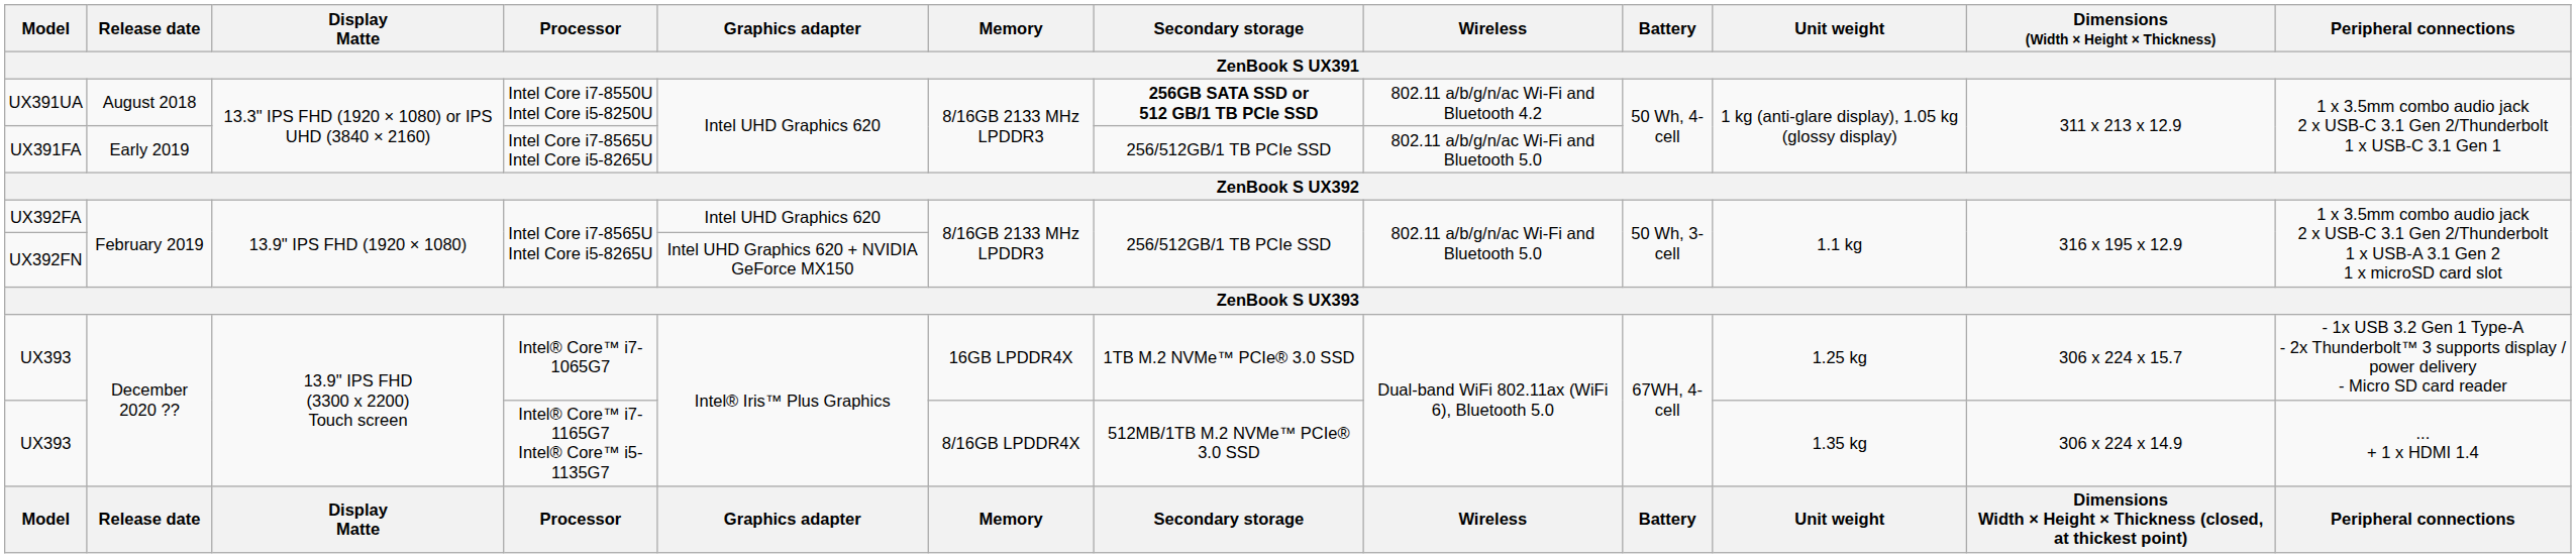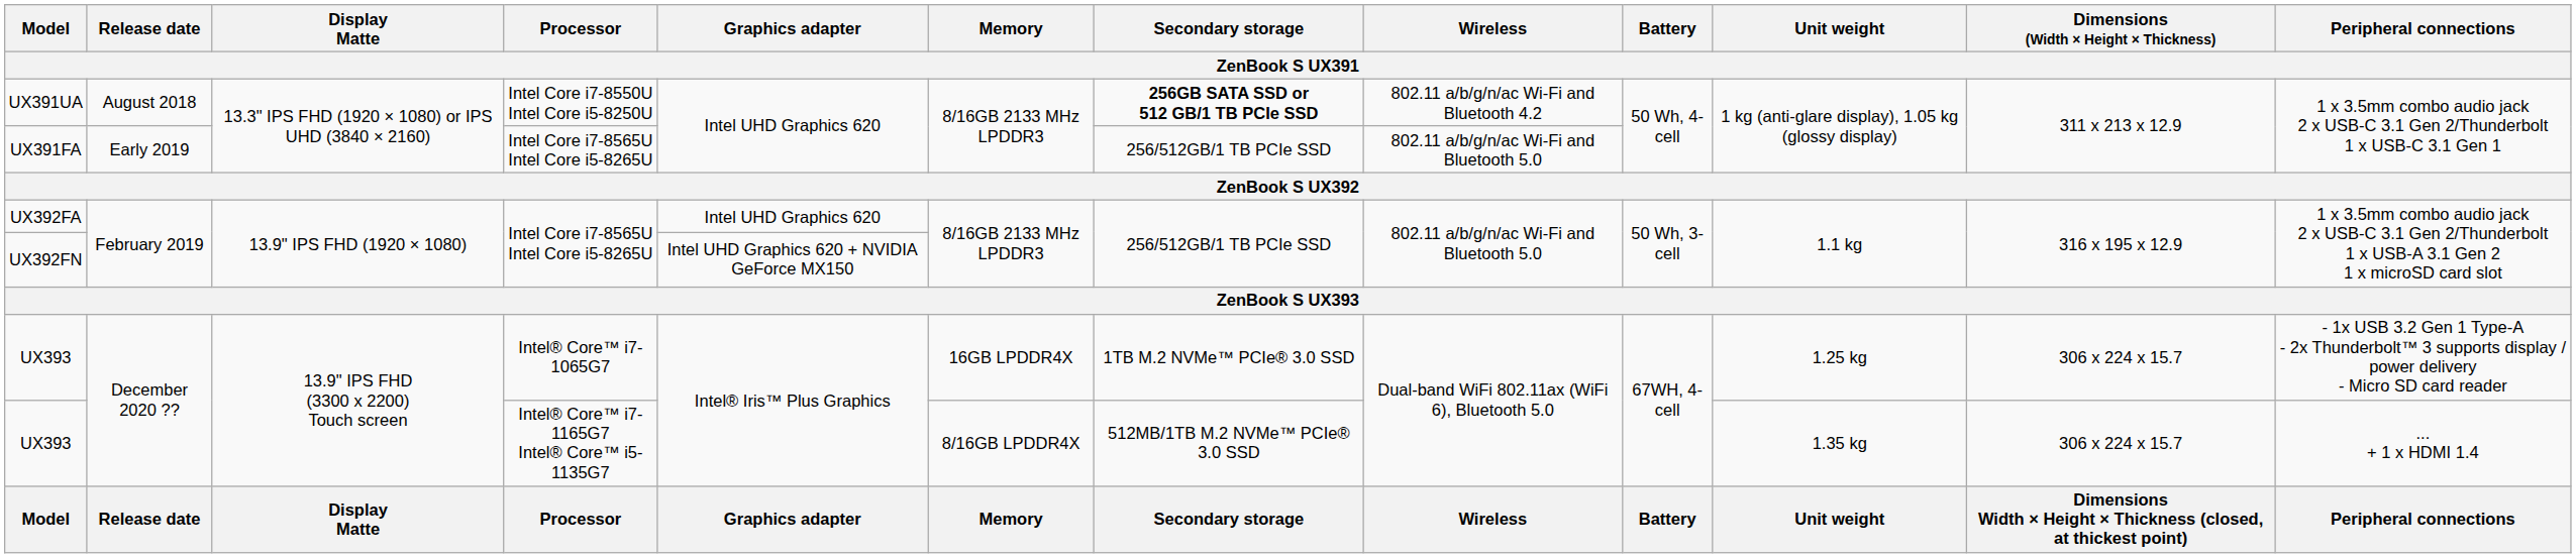 <table class="wikitable mw-collapsible mw-collapsed" style="font-size: 80%; text-align: center; min-width: 80%;">
 <tr>
 <th>Model</th>
 <th>Release date</th>
 <th>Display<br>Matte</th>
 <th>Processor</th>
 <th>Graphics adapter</th>
 <th>Memory</th>
 <th>Secondary storage</th>
 <th>Wireless</th>
 <th>Battery</th>
 <th>Unit weight</th>
 <th>Dimensions<br><small>(Width × Height × Thickness)</small></th>
 <th>Peripheral connections</th>
 </tr>
 <tr>
 <th colspan="12">ZenBook S UX391</th>
 </tr>
 <tr>
 <td>UX391UA</td>
 <td>August 2018</td>
 <td rowspan="2">13.3" IPS FHD (1920 × 1080) or IPS UHD (3840 × 2160)</td>
 <td>Intel Core i7-8550U<br>Intel Core i5-8250U</td>
 <td rowspan="2">Intel UHD Graphics 620</td>
 <td rowspan="2">8/16GB 2133 MHz LPDDR3</td>
 <td><strong>256GB SATA SSD or 512 GB/1 TB PCIe SSD</strong></td>
 <td>802.11 a/b/g/n/ac Wi-Fi and Bluetooth 4.2</td>
 <td rowspan="2">50 Wh, 4-cell</td>
 <td rowspan="2">1 kg (anti-glare display), 1.05 kg (glossy display)</td>
 <td rowspan="2">311 x 213 x 12.9</td>
 <td rowspan="2">1 x 3.5mm combo audio jack<br>2 x USB-C 3.1 Gen 2/Thunderbolt<br>1 x USB-C 3.1 Gen 1</td>
 </tr>
 <tr>
 <td>UX391FA</td>
 <td>Early 2019</td>
 <td>Intel Core i7-8565U<br>Intel Core i5-8265U</td>
 <td>256/512GB/1 TB PCIe SSD</td>
 <td>802.11 a/b/g/n/ac Wi-Fi and Bluetooth 5.0</td>
 </tr>
 <tr>
 <th colspan="12">ZenBook S UX392</th>
 </tr>
 <tr>
 <td>UX392FA</td>
 <td rowspan="2">February 2019</td>
 <td rowspan="2">13.9" IPS FHD (1920 × 1080)</td>
 <td rowspan="2">Intel Core i7-8565U<br>Intel Core i5-8265U</td>
 <td>Intel UHD Graphics 620</td>
 <td rowspan="2">8/16GB 2133 MHz LPDDR3</td>
 <td rowspan="2">256/512GB/1 TB PCIe SSD</td>
 <td rowspan="2">802.11 a/b/g/n/ac Wi-Fi and Bluetooth 5.0</td>
 <td rowspan="2">50 Wh, 3-cell</td>
 <td rowspan="2">1.1 kg</td>
 <td rowspan="2">316 x 195 x 12.9</td>
 <td rowspan="2">1 x 3.5mm combo audio jack<br>2 x USB-C 3.1 Gen 2/Thunderbolt<br>1 x USB-A 3.1 Gen 2<br>1 x microSD card slot</td>
 </tr>
 <tr>
 <td>UX392FN</td>
 <td>Intel UHD Graphics 620 + NVIDIA GeForce MX150</td>
 </tr>
 <tr>
 <th colspan="12">ZenBook S UX393</th>
 </tr>
 <tr>
 <td>UX393</td>
 <td rowspan="2">December 2020 ??</td>
 <td rowspan="2">13.9" IPS FHD<br>(3300 x 2200)<br>Touch screen</td>
 <td>Intel® Core™ i7-1065G7</td>
 <td rowspan="2">Intel® Iris™ Plus Graphics</td>
 <td>16GB LPDDR4X</td>
 <td>1TB M.2 NVMe™ PCIe® 3.0 SSD</td>
 <td rowspan="2">Dual-band WiFi 802.11ax (WiFi 6), Bluetooth 5.0</td>
 <td rowspan="2">67WH, 4-cell</td>
 <td>1.25 kg</td>
 <td>306 x 224 x 15.7</td>
 <td>- 1x USB 3.2 Gen 1 Type-A<br>- 2x Thunderbolt™ 3 supports display / power delivery<br>- Micro SD card reader</td>
 </tr>
 <tr>
 <td>UX393</td>
 <td>Intel® Core™ i7-1165G7<br>Intel® Core™ i5-1135G7</td>
 <td>8/16GB LPDDR4X</td>
 <td>512MB/1TB M.2 NVMe™ PCIe® 3.0 SSD</td>
 <td>1.35 kg</td>
-<td>306 x 224 x 14.9</td>
+<td>306 x 224 x 15.7</td>
 <td>...<br>+ 1 x HDMI 1.4</td>
 </tr>
 <tr>
 <th>Model</th>
 <th>Release date</th>
 <th>Display<br>Matte</th>
 <th>Processor</th>
 <th>Graphics adapter</th>
 <th>Memory</th>
 <th>Secondary storage</th>
 <th>Wireless</th>
 <th>Battery</th>
 <th>Unit weight</th>
 <th>Dimensions<br>Width × Height × Thickness (closed, at thickest point)</th>
 <th>Peripheral connections</th>
 </tr>
 </table>
